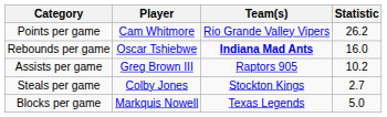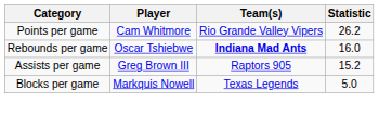 <table class="wikitable" style="text-align:center">
 <tr>
 <th>Category</th>
 <th>Player</th>
 <th>Team(s)</th>
 <th>Statistic</th>
 </tr>
 <tr>
 <td>Points per game</td>
 <td><a href='#'>Cam Whitmore</a></td>
 <td><a href='#'>Rio Grande Valley Vipers</a></td>
 <td style="text-align:center">26.2</td>
 </tr>
 <tr>
 <td>Rebounds per game</td>
 <td><a href='#'>Oscar Tshiebwe</a></td>
 <td><strong><a href='#'>Indiana Mad Ants</a></strong></td>
 <td style="text-align:center">16.0</td>
 </tr>
 <tr>
 <td>Assists per game</td>
 <td><a href='#'>Greg Brown III</a></td>
 <td><a href='#'>Raptors 905</a></td>
-<td style="text-align:center">10.2</td>
-</tr>
-<tr>
-<td>Steals per game</td>
-<td><a href='#'>Colby Jones</a></td>
-<td><a href='#'>Stockton Kings</a></td>
-<td style="text-align:center">2.7</td>
+<td style="text-align:center">15.2</td>
 </tr>
 <tr>
 <td>Blocks per game</td>
 <td><a href='#'>Markquis Nowell</a></td>
 <td><a href='#'>Texas Legends</a></td>
 <td style="text-align:center">5.0</td>
 </tr>
 </table>
